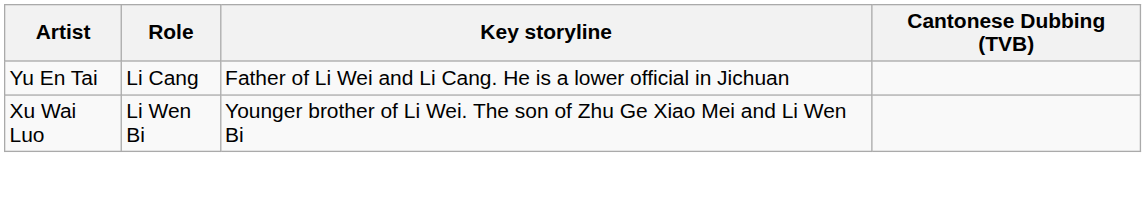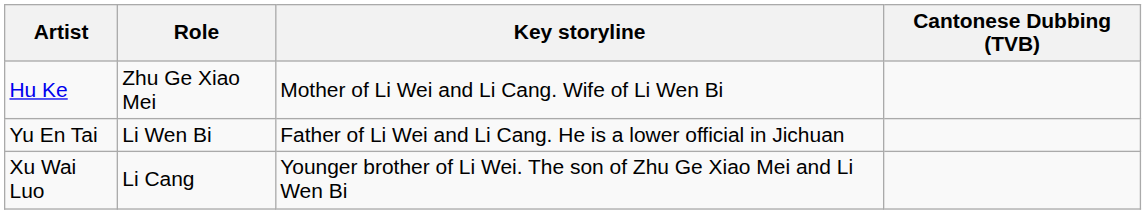 <table class="wikitable">
 <tr>
 <th>Artist</th>
 <th>Role</th>
 <th>Key storyline</th>
 <th><strong>Cantonese Dubbing (TVB)</strong></th>
 </tr>
 <tr>
+<td><a href='#'>Hu Ke</a></td>
+<td>Zhu Ge Xiao Mei</td>
+<td>Mother of Li Wei and Li Cang. Wife of Li Wen Bi</td>
+<td></td>
+</tr>
+<tr>
 <td>Yu En Tai</td>
-<td>Li Cang</td>
+<td>Li Wen Bi</td>
 <td>Father of Li Wei and Li Cang. He is a lower official in Jichuan</td>
 <td></td>
 </tr>
 <tr>
 <td>Xu Wai Luo</td>
-<td>Li Wen Bi</td>
+<td>Li Cang</td>
 <td>Younger brother of Li Wei. The son of Zhu Ge Xiao Mei and Li Wen Bi</td>
 <td></td>
 </tr>
 </table>
